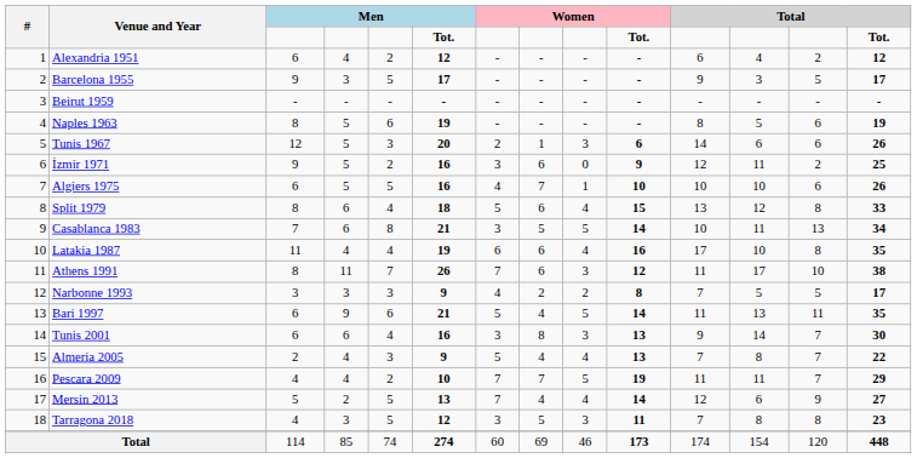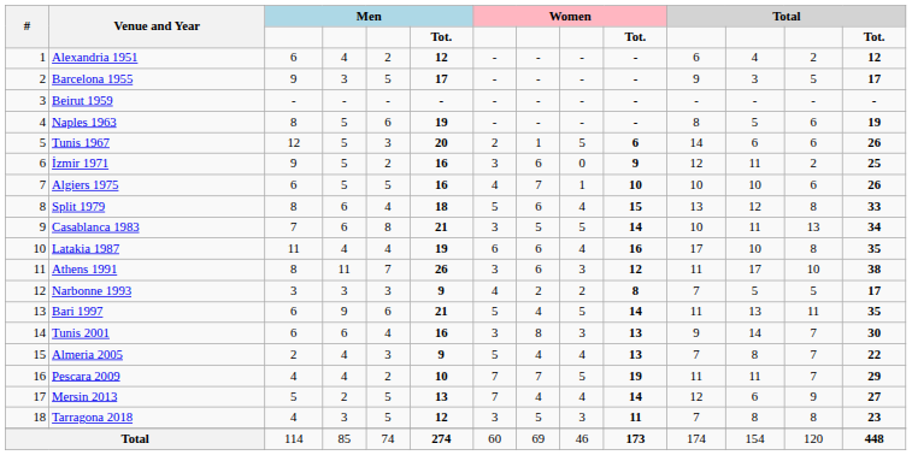 <table class="wikitable" width=80% style="font-size:90%; text-align:center;">
 <tr>
 <th rowspan=2>#</th>
 <th rowspan=2>Venue and Year</th>
 <th colspan=4; style="background-color:lightblue">Men</th>
 <th colspan=4; style="background-color:lightpink">Women</th>
 <th colspan=4; style="background-color:lightgrey">Total</th>
 </tr>
 <tr>
 <td></td>
 <td></td>
 <td></td>
 <td><strong>Tot.</strong></td>
 <td></td>
 <td></td>
 <td></td>
 <td><strong>Tot.</strong></td>
 <td></td>
 <td></td>
 <td></td>
 <td><strong>Tot.</strong></td>
 </tr>
 <tr>
 <td align=right>1</td>
 <td align=left> <a href='#'>Alexandria 1951</a></td>
 <td>6</td>
 <td>4</td>
 <td>2</td>
 <td><strong>12</strong></td>
 <td>-</td>
 <td>-</td>
 <td>-</td>
 <td><strong>-</strong></td>
 <td>6</td>
 <td>4</td>
 <td>2</td>
 <td><strong>12</strong></td>
 </tr>
 <tr>
 <td align=right>2</td>
 <td align=left> <a href='#'>Barcelona 1955</a></td>
 <td>9</td>
 <td>3</td>
 <td>5</td>
 <td><strong>17</strong></td>
 <td>-</td>
 <td>-</td>
 <td>-</td>
 <td><strong>-</strong></td>
 <td>9</td>
 <td>3</td>
 <td>5</td>
 <td><strong>17</strong></td>
 </tr>
 <tr>
 <td align=right>3</td>
 <td align=left> <a href='#'>Beirut 1959</a></td>
 <td>-</td>
 <td>-</td>
 <td>-</td>
 <td><strong>-</strong></td>
 <td>-</td>
 <td>-</td>
 <td>-</td>
 <td><strong>-</strong></td>
 <td>-</td>
 <td>-</td>
 <td>-</td>
 <td><strong>-</strong></td>
 </tr>
 <tr>
 <td align=right>4</td>
 <td align=left> <a href='#'>Naples 1963</a></td>
 <td>8</td>
 <td>5</td>
 <td>6</td>
 <td><strong>19</strong></td>
 <td>-</td>
 <td>-</td>
 <td>-</td>
 <td><strong>-</strong></td>
 <td>8</td>
 <td>5</td>
 <td>6</td>
 <td><strong>19</strong></td>
 </tr>
 <tr>
 <td align=right>5</td>
 <td align=left> <a href='#'>Tunis 1967</a></td>
 <td>12</td>
 <td>5</td>
 <td>3</td>
 <td><strong>20</strong></td>
 <td>2</td>
 <td>1</td>
-<td>3</td>
+<td>5</td>
 <td><strong>6</strong></td>
 <td>14</td>
 <td>6</td>
 <td>6</td>
 <td><strong>26</strong></td>
 </tr>
 <tr>
 <td align=right>6</td>
 <td align=left> <a href='#'>İzmir 1971</a></td>
 <td>9</td>
 <td>5</td>
 <td>2</td>
 <td><strong>16</strong></td>
 <td>3</td>
 <td>6</td>
 <td>0</td>
 <td><strong>9</strong></td>
 <td>12</td>
 <td>11</td>
 <td>2</td>
 <td><strong>25</strong></td>
 </tr>
 <tr>
 <td align=right>7</td>
 <td align=left> <a href='#'>Algiers 1975</a></td>
 <td>6</td>
 <td>5</td>
 <td>5</td>
 <td><strong>16</strong></td>
 <td>4</td>
 <td>7</td>
 <td>1</td>
 <td><strong>10</strong></td>
 <td>10</td>
 <td>10</td>
 <td>6</td>
 <td><strong>26</strong></td>
 </tr>
 <tr>
 <td align=right>8</td>
 <td align=left> <a href='#'>Split 1979</a></td>
 <td>8</td>
 <td>6</td>
 <td>4</td>
 <td><strong>18</strong></td>
 <td>5</td>
 <td>6</td>
 <td>4</td>
 <td><strong>15</strong></td>
 <td>13</td>
 <td>12</td>
 <td>8</td>
 <td><strong>33</strong></td>
 </tr>
 <tr>
 <td align=right>9</td>
 <td align=left> <a href='#'>Casablanca 1983</a></td>
 <td>7</td>
 <td>6</td>
 <td>8</td>
 <td><strong>21</strong></td>
 <td>3</td>
 <td>5</td>
 <td>5</td>
 <td><strong>14</strong></td>
 <td>10</td>
 <td>11</td>
 <td>13</td>
 <td><strong>34</strong></td>
 </tr>
 <tr>
 <td align=right>10</td>
 <td align=left> <a href='#'>Latakia 1987</a></td>
 <td>11</td>
 <td>4</td>
 <td>4</td>
 <td><strong>19</strong></td>
 <td>6</td>
 <td>6</td>
 <td>4</td>
 <td><strong>16</strong></td>
 <td>17</td>
 <td>10</td>
 <td>8</td>
 <td><strong>35</strong></td>
 </tr>
 <tr>
 <td align=right>11</td>
 <td align=left> <a href='#'>Athens 1991</a></td>
 <td>8</td>
 <td>11</td>
 <td>7</td>
 <td><strong>26</strong></td>
-<td>7</td>
+<td>3</td>
 <td>6</td>
 <td>3</td>
 <td><strong>12</strong></td>
 <td>11</td>
 <td>17</td>
 <td>10</td>
 <td><strong>38</strong></td>
 </tr>
 <tr>
 <td align=right>12</td>
 <td align=left> <a href='#'>Narbonne 1993</a></td>
 <td>3</td>
 <td>3</td>
 <td>3</td>
 <td><strong>9</strong></td>
 <td>4</td>
 <td>2</td>
 <td>2</td>
 <td><strong>8</strong></td>
 <td>7</td>
 <td>5</td>
 <td>5</td>
 <td><strong>17</strong></td>
 </tr>
 <tr>
 <td align=right>13</td>
 <td align=left> <a href='#'>Bari 1997</a></td>
 <td>6</td>
 <td>9</td>
 <td>6</td>
 <td><strong>21</strong></td>
 <td>5</td>
 <td>4</td>
 <td>5</td>
 <td><strong>14</strong></td>
 <td>11</td>
 <td>13</td>
 <td>11</td>
 <td><strong>35</strong></td>
 </tr>
 <tr>
 <td align=right>14</td>
 <td align=left> <a href='#'>Tunis 2001</a></td>
 <td>6</td>
 <td>6</td>
 <td>4</td>
 <td><strong>16</strong></td>
 <td>3</td>
 <td>8</td>
 <td>3</td>
 <td><strong>13</strong></td>
 <td>9</td>
 <td>14</td>
 <td>7</td>
 <td><strong>30</strong></td>
 </tr>
 <tr>
 <td align=right>15</td>
 <td align=left> <a href='#'>Almeria 2005</a></td>
 <td>2</td>
 <td>4</td>
 <td>3</td>
 <td><strong>9</strong></td>
 <td>5</td>
 <td>4</td>
 <td>4</td>
 <td><strong>13</strong></td>
 <td>7</td>
 <td>8</td>
 <td>7</td>
 <td><strong>22</strong></td>
 </tr>
 <tr>
 <td align=right>16</td>
 <td align=left> <a href='#'>Pescara 2009</a></td>
 <td>4</td>
 <td>4</td>
 <td>2</td>
 <td><strong>10</strong></td>
 <td>7</td>
 <td>7</td>
 <td>5</td>
 <td><strong>19</strong></td>
 <td>11</td>
 <td>11</td>
 <td>7</td>
 <td><strong>29</strong></td>
 </tr>
 <tr>
 <td align=right>17</td>
 <td align=left> <a href='#'>Mersin 2013</a></td>
 <td>5</td>
 <td>2</td>
 <td>5</td>
 <td><strong>13</strong></td>
 <td>7</td>
 <td>4</td>
 <td>4</td>
 <td><strong>14</strong></td>
 <td>12</td>
 <td>6</td>
 <td>9</td>
 <td><strong>27</strong></td>
 </tr>
 <tr>
 <td align=right>18</td>
 <td align=left> <a href='#'>Tarragona 2018</a></td>
 <td>4</td>
 <td>3</td>
 <td>5</td>
 <td><strong>12</strong></td>
 <td>3</td>
 <td>5</td>
 <td>3</td>
 <td><strong>11</strong></td>
 <td>7</td>
 <td>8</td>
 <td>8</td>
 <td><strong>23</strong></td>
 </tr>
 <tr>
 </tr>
 <tr style="width:4em;">
 <th colspan=2>Total</th>
 <td>114</td>
 <td>85</td>
 <td>74</td>
 <td><strong>274</strong></td>
 <td>60</td>
 <td>69</td>
 <td>46</td>
 <td><strong>173</strong></td>
 <td>174</td>
 <td>154</td>
 <td>120</td>
 <td><strong>448</strong></td>
 </tr>
 </table>
